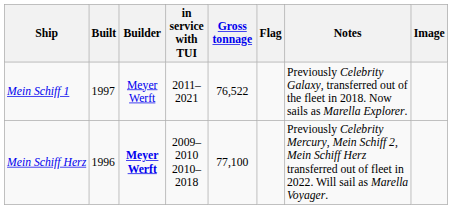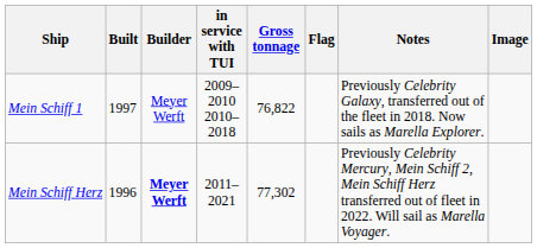 <table class="wikitable">
 <tr>
 <th scope=col>Ship</th>
 <th scope=col>Built</th>
 <th scope=col>Builder</th>
 <th scope=col>in service<br>with TUI</th>
 <th scope=col><a href='#'>Gross tonnage</a></th>
 <th scope=col>Flag</th>
 <th scope=col>Notes</th>
 <th scope=col>Image</th>
 </tr>
 <tr>
 <td><em><a href='#'>Mein Schiff 1</a></em></td>
 <td>1997</td>
 <td align="Center"><a href='#'>Meyer Werft</a></td>
-<td align="Center">2011–2021</td>
-<td align="Center">76,522</td>
+<td align="Center">2009–2010<br>2010–2018</td>
+<td align="Center">76,822</td>
 <td align="Center"></td>
 <td>Previously <em>Celebrity Galaxy</em>,  transferred out of the fleet in 2018. Now sails as <em>Marella Explorer</em>.</td>
 <td></td>
 </tr>
 <tr>
 <td><em><a href='#'>Mein&nbsp;Schiff&nbsp;Herz</a></em></td>
 <td>1996</td>
 <td align="Center"><strong><a href='#'>Meyer Werft</a></strong></td>
-<td align="Center">2009–2010<br>2010–2018</td>
-<td align="Center">77,100</td>
+<td align="Center">2011–2021</td>
+<td align="Center">77,302</td>
 <td align="Center"></td>
 <td>Previously <em>Celebrity Mercury</em>, <em>Mein Schiff 2</em>, <em>Mein Schiff Herz</em> transferred out of fleet in 2022. Will sail as <em>Marella Voyager</em>.</td>
 <td></td>
 </tr>
 </table>
